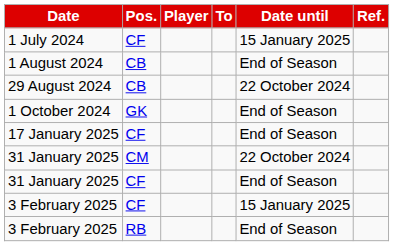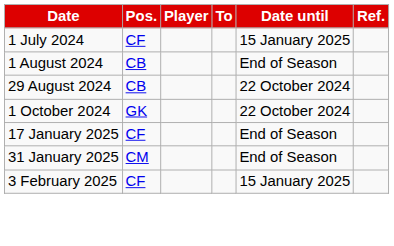 <table class="wikitable plainrowheaders sortable">
 <tr>
 <th style="background:#DD0000;color:#fff;">Date</th>
 <th style="background:#DD0000;color:#fff;">Pos.</th>
 <th style="background:#DD0000;color:#fff;">Player</th>
 <th style="background:#DD0000;color:#fff;">To</th>
 <th style="background:#DD0000;color:#fff;">Date until</th>
 <th style="background:#DD0000;color:#fff;">Ref.</th>
 </tr>
 <tr>
 <td>1 July 2024</td>
 <td><a href='#'>CF</a></td>
 <td></td>
 <td></td>
 <td>15 January 2025</td>
 <td></td>
 </tr>
 <tr>
 <td>1 August 2024</td>
 <td><a href='#'>CB</a></td>
 <td></td>
 <td></td>
 <td>End of Season</td>
 <td></td>
 </tr>
 <tr>
 <td>29 August 2024</td>
 <td><a href='#'>CB</a></td>
 <td></td>
 <td></td>
 <td>22 October 2024</td>
 <td></td>
 </tr>
 <tr>
 <td>1 October 2024</td>
 <td><a href='#'>GK</a></td>
 <td></td>
 <td></td>
-<td>End of Season</td>
+<td>22 October 2024</td>
 <td></td>
 </tr>
 <tr>
 <td>17 January 2025</td>
 <td><a href='#'>CF</a></td>
 <td></td>
 <td></td>
 <td>End of Season</td>
 <td></td>
 </tr>
 <tr>
 <td>31 January 2025</td>
 <td><a href='#'>CM</a></td>
 <td></td>
 <td></td>
-<td>22 October 2024</td>
-<td></td>
-</tr>
-<tr>
-<td>31 January 2025</td>
-<td><a href='#'>CF</a></td>
-<td></td>
-<td></td>
 <td>End of Season</td>
 <td></td>
 </tr>
 <tr>
 <td>3 February 2025</td>
 <td><a href='#'>CF</a></td>
 <td></td>
 <td></td>
 <td>15 January 2025</td>
 <td></td>
 </tr>
-<tr>
-<td>3 February 2025</td>
-<td><a href='#'>RB</a></td>
-<td></td>
-<td></td>
-<td>End of Season</td>
-<td></td>
-</tr>
 </table>
